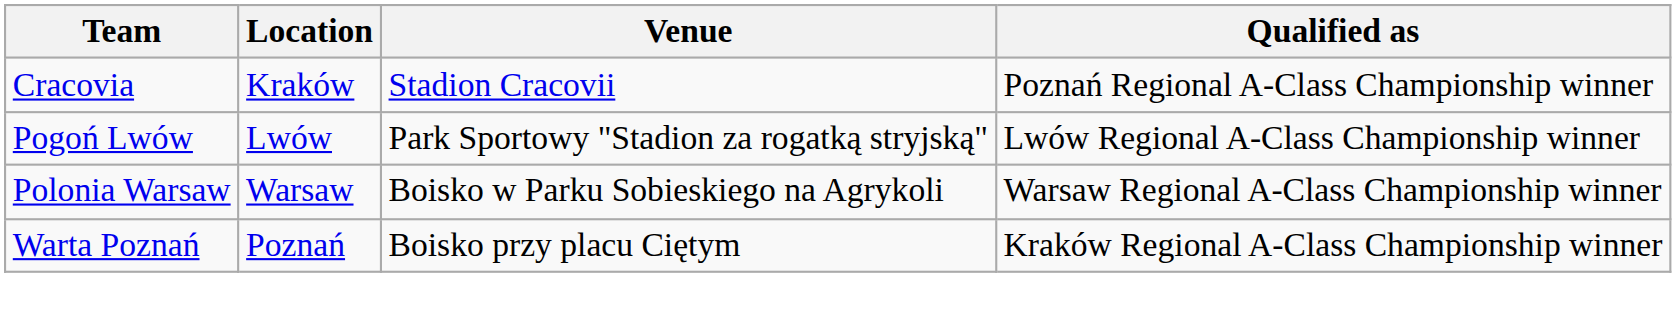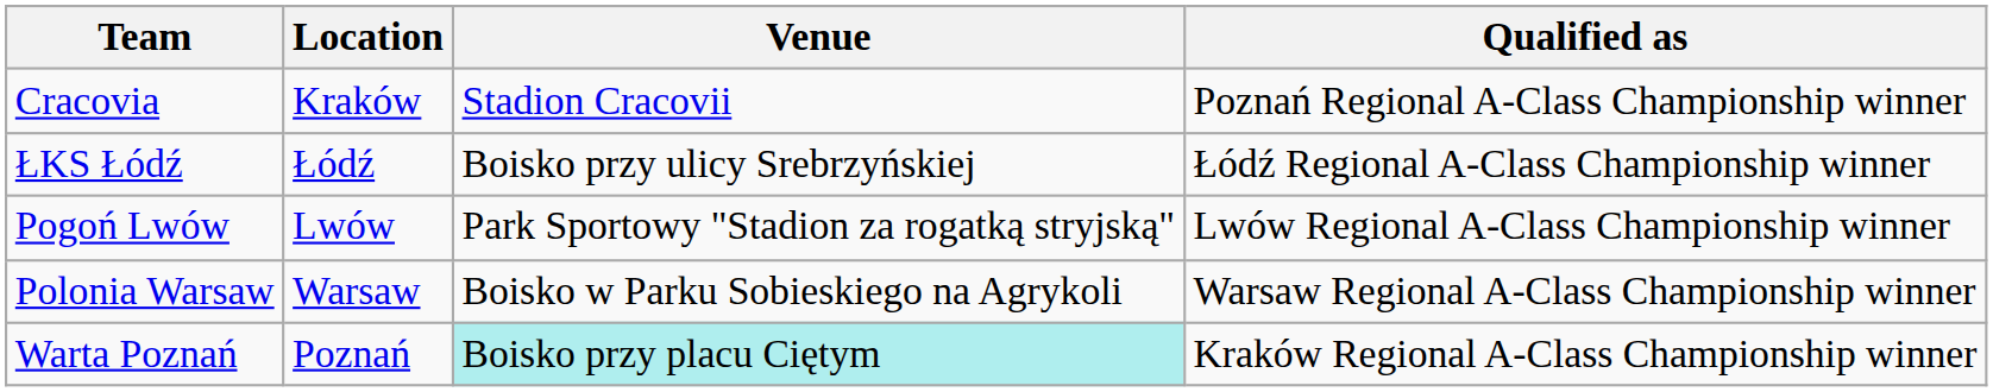 <table class="wikitable sortable" style="text-align: left;">
 <tr>
 <th>Team</th>
 <th>Location</th>
 <th>Venue</th>
 <th>Qualified as</th>
 </tr>
 <tr>
 <td><a href='#'>Cracovia</a></td>
 <td><a href='#'>Kraków</a></td>
 <td><a href='#'>Stadion Cracovii</a></td>
 <td>Poznań Regional A-Class Championship winner</td>
+</tr>
+<tr>
+<td><a href='#'>ŁKS Łódź</a></td>
+<td><a href='#'>Łódź</a></td>
+<td>Boisko przy ulicy Srebrzyńskiej</td>
+<td>Łódź Regional A-Class Championship winner</td>
 </tr>
 <tr>
 <td><a href='#'>Pogoń Lwów</a></td>
 <td><a href='#'>Lwów</a></td>
 <td>Park Sportowy "Stadion za rogatką stryjską"</td>
 <td>Lwów Regional A-Class Championship winner</td>
 </tr>
 <tr>
 <td><a href='#'>Polonia Warsaw</a></td>
 <td><a href='#'>Warsaw</a></td>
 <td>Boisko w Parku Sobieskiego na Agrykoli</td>
 <td>Warsaw Regional A-Class Championship winner</td>
 </tr>
 <tr>
 <td><a href='#'>Warta Poznań</a></td>
 <td><a href='#'>Poznań</a></td>
-<td>Boisko przy placu Ciętym</td>
+<td style="background: paleturquoise;">Boisko przy placu Ciętym</td>
 <td>Kraków Regional A-Class Championship winner</td>
 </tr>
 </table>
